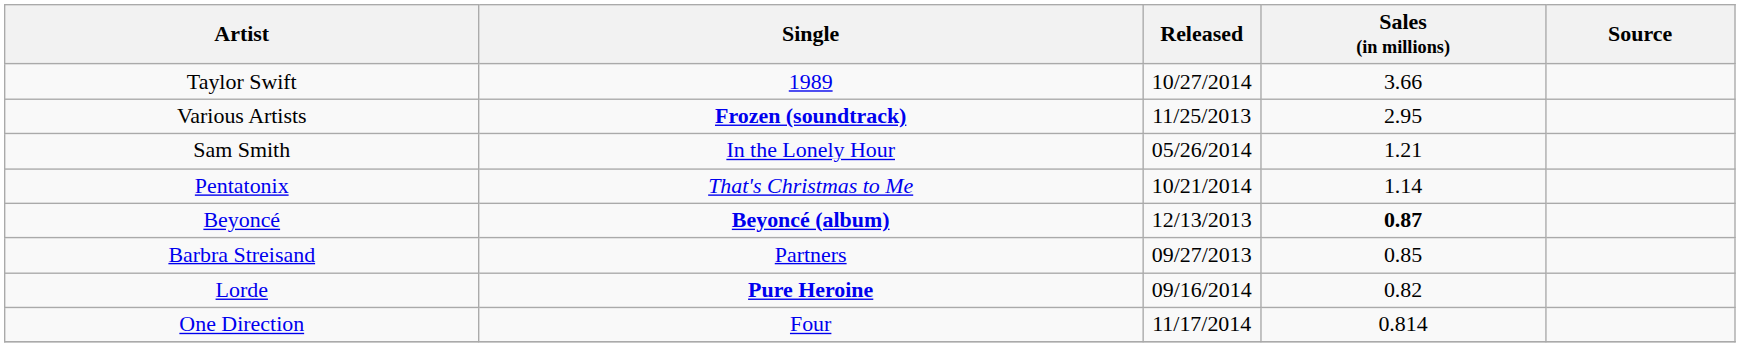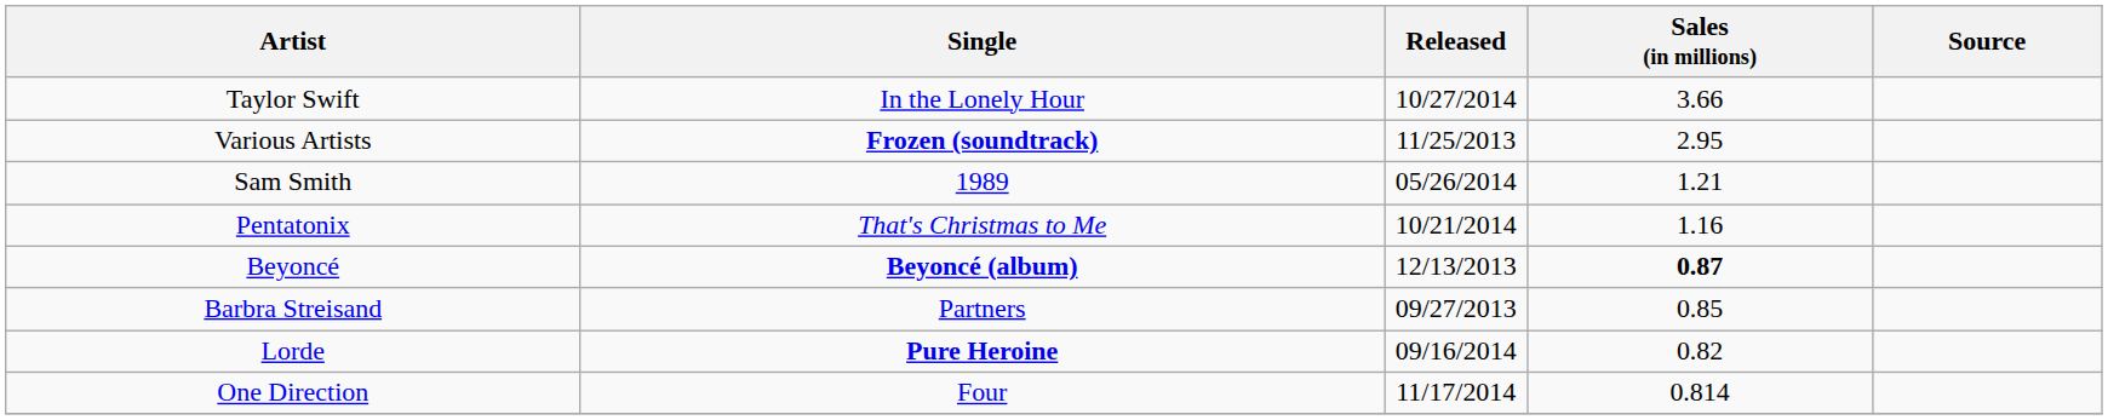 <table class="wikitable sortable" style="width:100%; text-align:center;">
 <tr>
 <th style="width:25%;">Artist</th>
 <th style="width:35%;">Single</th>
 <th style="width:5%;">Released</th>
 <th style="width:15%;">Sales<br><small>(in millions)</small></th>
 <th style="width:10%;">Source</th>
 </tr>
 <tr>
 <td>Taylor Swift</td>
-<td><a href='#'>1989</a></td>
+<td><a href='#'>In the Lonely Hour</a></td>
 <td>10/27/2014</td>
 <td>3.66</td>
 <td></td>
 </tr>
 <tr>
 <td>Various Artists</td>
 <td><strong><a href='#'>Frozen (soundtrack)</a></strong></td>
 <td>11/25/2013</td>
 <td>2.95</td>
 <td></td>
 </tr>
 <tr>
 <td>Sam Smith</td>
-<td><a href='#'>In the Lonely Hour</a></td>
+<td><a href='#'>1989</a></td>
 <td>05/26/2014</td>
 <td>1.21</td>
 <td></td>
 </tr>
 <tr>
 <td><a href='#'>Pentatonix</a></td>
 <td><em><a href='#'>That's Christmas to Me</a></em></td>
 <td>10/21/2014</td>
-<td>1.14</td>
+<td>1.16</td>
 <td></td>
 </tr>
 <tr>
 <td><a href='#'>Beyoncé</a></td>
 <td><strong><a href='#'>Beyoncé (album)</a></strong></td>
 <td>12/13/2013</td>
 <td><strong>0.87</strong></td>
 <td></td>
 </tr>
 <tr>
 <td><a href='#'>Barbra Streisand</a></td>
 <td><a href='#'>Partners</a></td>
 <td>09/27/2013</td>
 <td>0.85</td>
 <td></td>
 </tr>
 <tr>
 <td><a href='#'>Lorde</a></td>
 <td><strong><a href='#'>Pure Heroine</a></strong></td>
 <td>09/16/2014</td>
 <td>0.82</td>
 <td></td>
 </tr>
 <tr>
 <td><a href='#'>One Direction</a></td>
 <td><a href='#'>Four</a></td>
 <td>11/17/2014</td>
 <td>0.814</td>
 <td></td>
 </tr>
 <tr>
 </tr>
 </table>
